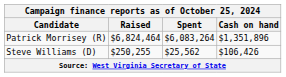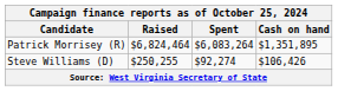 <table class="wikitable sortable">
 <tr>
 <th colspan=4>Campaign finance reports as of October 25, 2024</th>
 </tr>
 <tr style="text-align:center;">
 <th>Candidate</th>
 <th>Raised</th>
 <th>Spent</th>
 <th>Cash on hand</th>
 </tr>
 <tr>
 <td>Patrick Morrisey (R)</td>
 <td>$6,824,464</td>
 <td>$6,083,264</td>
-<td>$1,351,896</td>
+<td>$1,351,895</td>
 </tr>
 <tr>
 <td>Steve Williams (D)</td>
 <td>$250,255</td>
-<td>$25,562</td>
+<td>$92,274</td>
 <td>$106,426</td>
 </tr>
 <tr>
 <th colspan="4"><small>Source: <a href='#'>West Virginia Secretary of State</a></small></th>
 </tr>
 </table>
